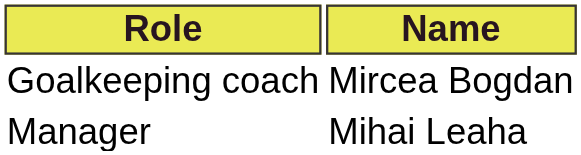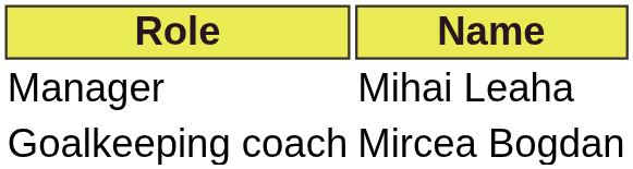 <table class="toccolours">
 <tr>
 <th style="background:#EAEA54;color:#271520;border:1px solid #373435">Role</th>
 <th style="background:#EAEA54;color:#271520;border:1px solid #373435">Name</th>
 </tr>
 <tr>
+<td>Manager</td>
+<td> Mihai Leaha</td>
+</tr>
+<tr>
 <td>Goalkeeping coach</td>
 <td> Mircea Bogdan</td>
 </tr>
-<tr>
-<td>Manager</td>
-<td> Mihai Leaha</td>
-</tr>
 </table>
